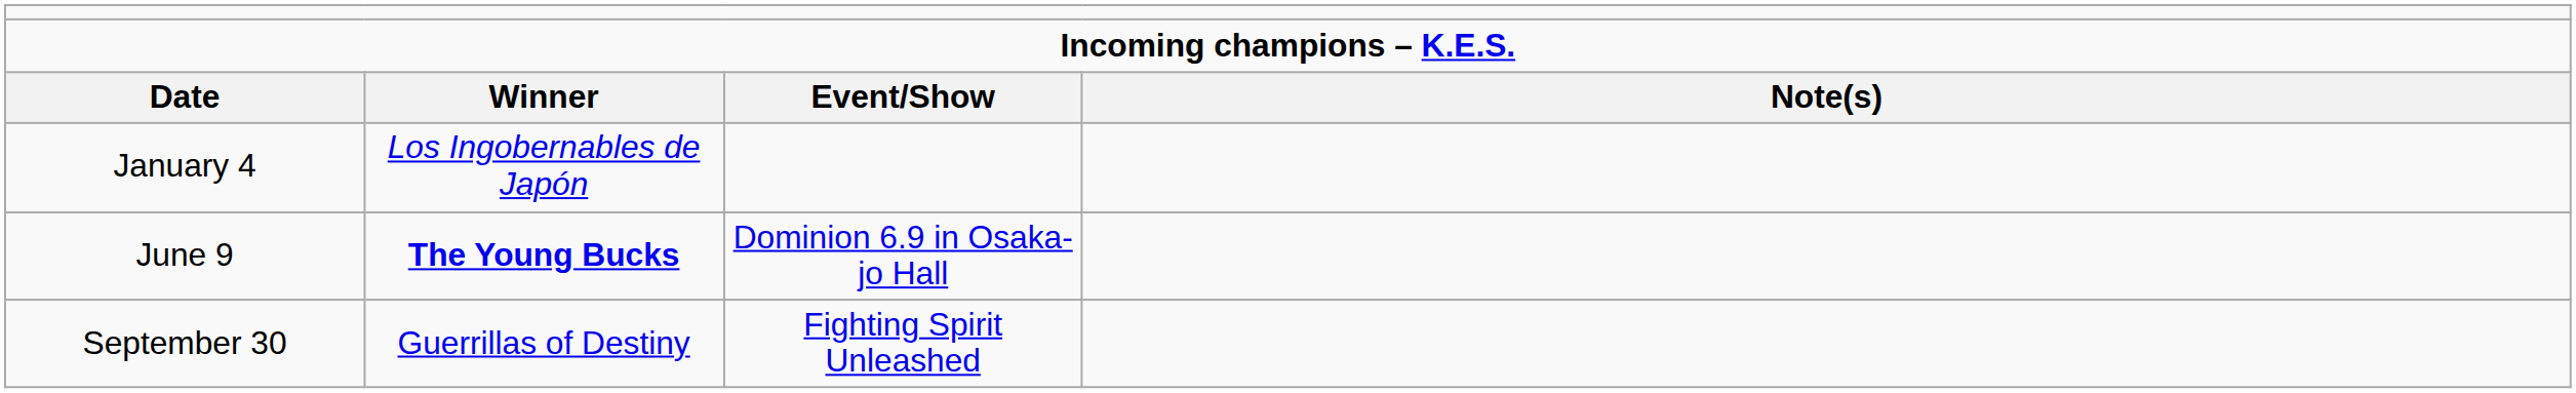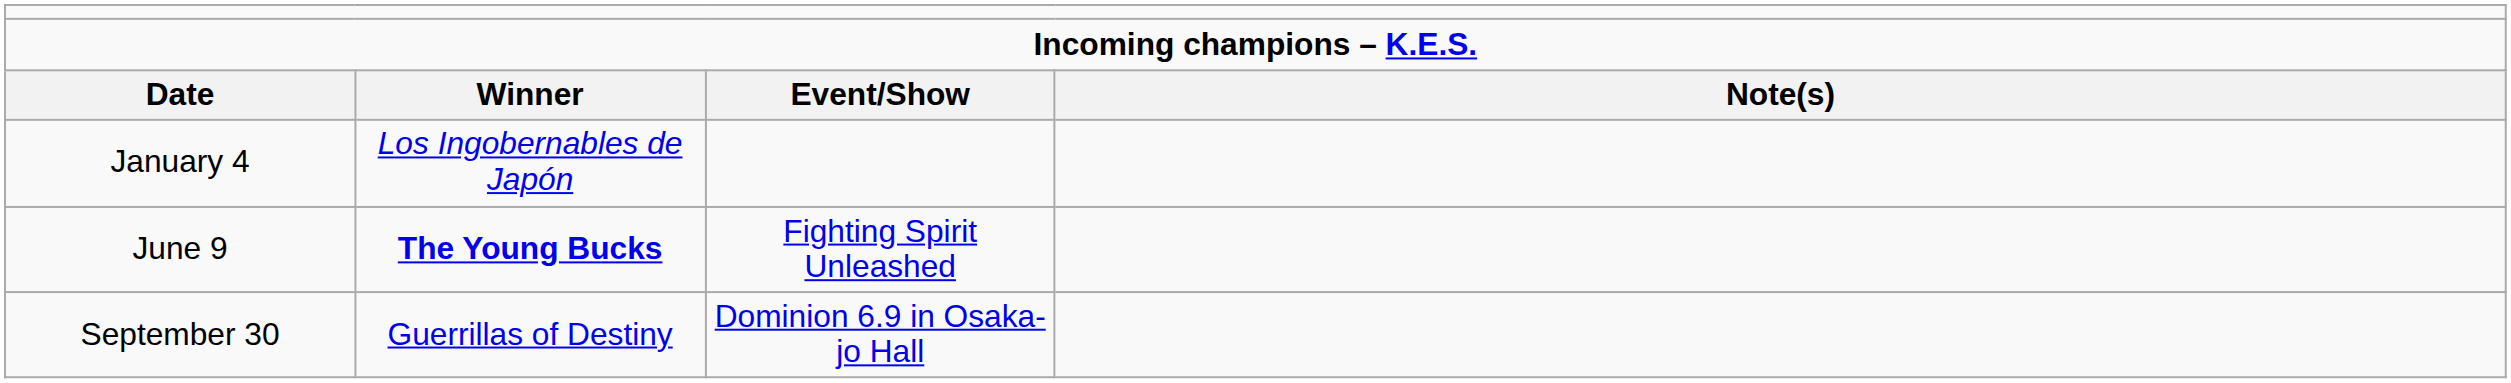 <table class="wikitable" style="text-align:center; width:100%;">
 <tr>
 <td colspan="5"></td>
 </tr>
 <tr>
 <td colspan="5"><strong>Incoming champions – <a href='#'>K.E.S.</a> </strong></td>
 </tr>
 <tr>
 <th width=14%>Date</th>
 <th width=14%>Winner</th>
 <th width=14%>Event/Show</th>
 <th width=58%>Note(s)</th>
 </tr>
 <tr>
 <td>January 4</td>
 <td><em><a href='#'>Los Ingobernables de Japón</a></em><br></td>
 <td></td>
 <td align=left></td>
 </tr>
 <tr>
 <td>June 9</td>
 <td><strong><a href='#'>The Young Bucks</a><br></strong></td>
-<td><a href='#'>Dominion 6.9 in Osaka-jo Hall</a></td>
+<td><a href='#'>Fighting Spirit Unleashed</a></td>
 <td align=left></td>
 </tr>
 <tr>
 <td>September 30</td>
 <td><a href='#'>Guerrillas of Destiny</a><br></td>
-<td><a href='#'>Fighting Spirit Unleashed</a></td>
+<td><a href='#'>Dominion 6.9 in Osaka-jo Hall</a></td>
 <td></td>
 </tr>
 </table>
